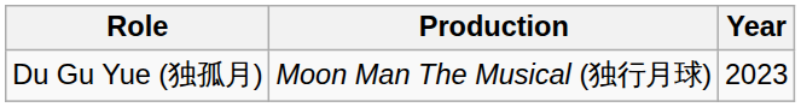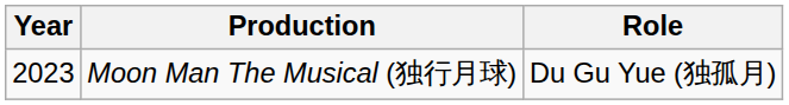 <table class="wikitable">
 <tr>
+<th>Year</th>
+<th>Production</th>
 <th>Role</th>
-<th>Production</th>
-<th>Year</th>
 </tr>
 <tr>
+<td>2023</td>
+<td><em>Moon Man The Musical</em> (独行月球)</td>
 <td>Du Gu Yue (独孤月)</td>
-<td><em>Moon Man The Musical</em> (独行月球)</td>
-<td>2023</td>
 </tr>
 </table>
